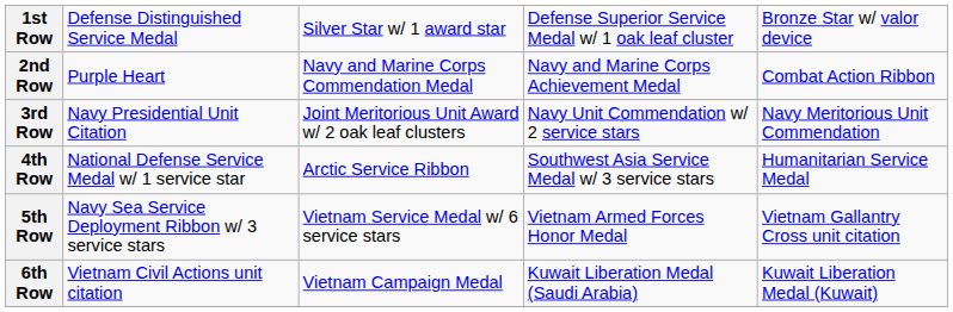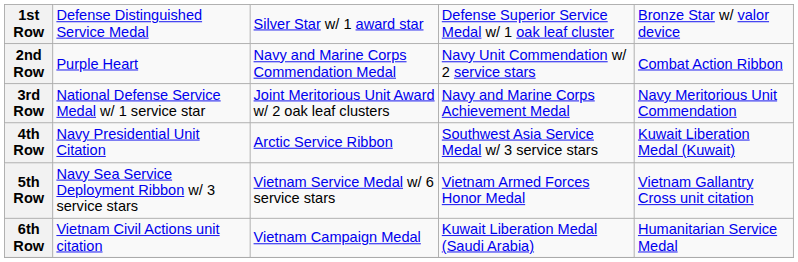 <table class="wikitable">
 <tr>
 <th>1st Row</th>
 <td><a href='#'>Defense Distinguished Service Medal</a></td>
 <td><a href='#'>Silver Star</a> w/ 1 <a href='#'>award star</a></td>
 <td><a href='#'>Defense Superior Service Medal</a> w/ 1 <a href='#'>oak leaf cluster</a></td>
 <td><a href='#'>Bronze Star</a> w/ <a href='#'>valor device</a></td>
 </tr>
 <tr>
 <th>2nd Row</th>
 <td><a href='#'>Purple Heart</a></td>
 <td><a href='#'>Navy and Marine Corps Commendation Medal</a></td>
-<td><a href='#'>Navy and Marine Corps Achievement Medal</a></td>
+<td><a href='#'>Navy Unit Commendation</a> w/ 2 <a href='#'>service stars</a></td>
 <td><a href='#'>Combat Action Ribbon</a></td>
 </tr>
 <tr>
 <th>3rd Row</th>
-<td><a href='#'>Navy Presidential Unit Citation</a></td>
+<td><a href='#'>National Defense Service Medal</a> w/ 1 service star</td>
 <td><a href='#'>Joint Meritorious Unit Award</a> w/ 2 oak leaf clusters</td>
-<td><a href='#'>Navy Unit Commendation</a> w/ 2 <a href='#'>service stars</a></td>
+<td><a href='#'>Navy and Marine Corps Achievement Medal</a></td>
 <td><a href='#'>Navy Meritorious Unit Commendation</a></td>
 </tr>
 <tr>
 <th>4th Row</th>
-<td><a href='#'>National Defense Service Medal</a> w/ 1 service star</td>
+<td><a href='#'>Navy Presidential Unit Citation</a></td>
 <td><a href='#'>Arctic Service Ribbon</a></td>
 <td><a href='#'>Southwest Asia Service Medal</a> w/ 3 service stars</td>
-<td><a href='#'>Humanitarian Service Medal</a></td>
+<td><a href='#'>Kuwait Liberation Medal (Kuwait)</a></td>
 </tr>
 <tr>
 <th>5th Row</th>
 <td><a href='#'>Navy Sea Service Deployment Ribbon</a> w/ 3 service stars</td>
 <td><a href='#'>Vietnam Service Medal</a> w/ 6 service stars</td>
 <td><a href='#'>Vietnam Armed Forces Honor Medal</a></td>
 <td><a href='#'>Vietnam Gallantry Cross unit citation</a></td>
 </tr>
 <tr>
 <th>6th Row</th>
 <td><a href='#'>Vietnam Civil Actions unit citation</a></td>
 <td><a href='#'>Vietnam Campaign Medal</a></td>
 <td><a href='#'>Kuwait Liberation Medal (Saudi Arabia)</a></td>
-<td><a href='#'>Kuwait Liberation Medal (Kuwait)</a></td>
+<td><a href='#'>Humanitarian Service Medal</a></td>
 </tr>
 <tr>
 </tr>
 </table>
